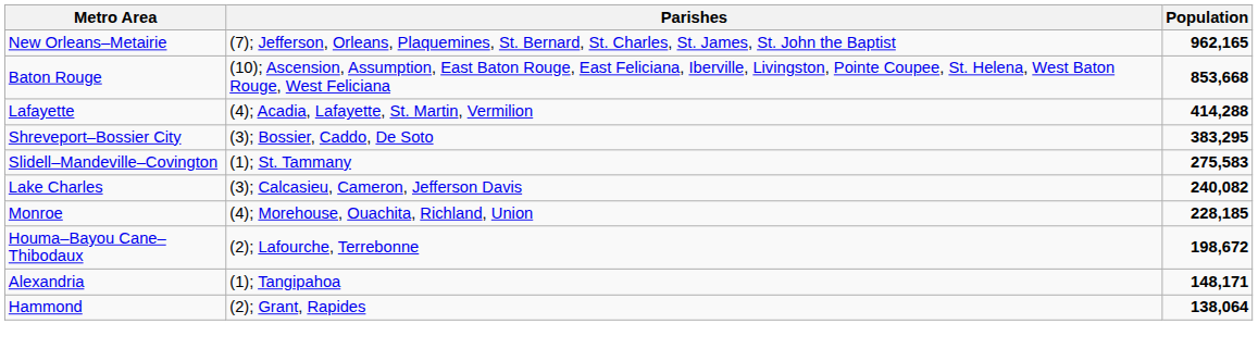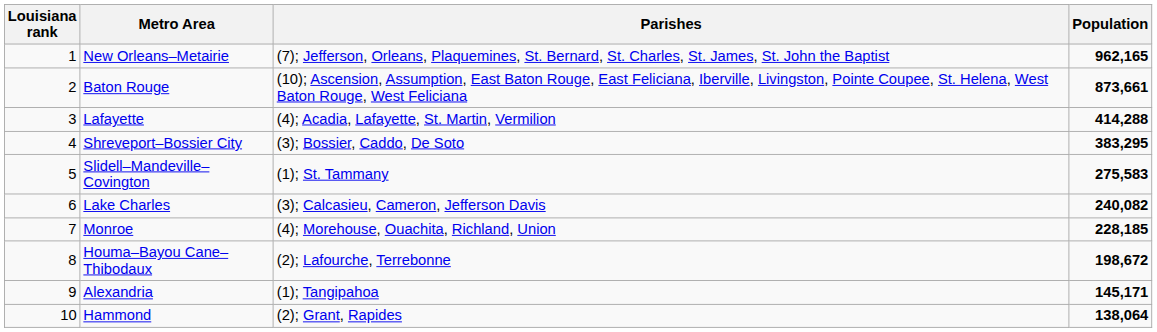 <table class="wikitable">
 <tr>
+<th>Louisiana<br>rank</th>
 <th>Metro Area</th>
 <th>Parishes</th>
 <th>Population</th>
 </tr>
 <tr>
+<td align=right>1</td>
 <td><a href='#'>New Orleans–Metairie</a></td>
 <td>(7); <a href='#'>Jefferson</a>, <a href='#'>Orleans</a>, <a href='#'>Plaquemines</a>, <a href='#'>St. Bernard</a>, <a href='#'>St. Charles</a>, <a href='#'>St. James</a>, <a href='#'>St. John the Baptist</a></td>
 <td align=right><strong>962,165</strong></td>
 </tr>
 <tr>
+<td align=right>2</td>
 <td><a href='#'>Baton Rouge</a></td>
 <td>(10); <a href='#'>Ascension</a>, <a href='#'>Assumption</a>, <a href='#'>East Baton Rouge</a>, <a href='#'>East Feliciana</a>, <a href='#'>Iberville</a>, <a href='#'>Livingston</a>, <a href='#'>Pointe Coupee</a>, <a href='#'>St. Helena</a>, <a href='#'>West Baton Rouge</a>, <a href='#'>West Feliciana</a></td>
-<td align=right><strong>853,668</strong></td>
+<td align=right><strong>873,661</strong></td>
 </tr>
 <tr>
+<td align=right>3</td>
 <td><a href='#'>Lafayette</a></td>
 <td>(4); <a href='#'>Acadia</a>, <a href='#'>Lafayette</a>, <a href='#'>St. Martin</a>, <a href='#'>Vermilion</a></td>
 <td align=right><strong>414,288</strong></td>
 </tr>
 <tr>
+<td align=right>4</td>
 <td><a href='#'>Shreveport–Bossier City</a></td>
 <td>(3); <a href='#'>Bossier</a>, <a href='#'>Caddo</a>, <a href='#'>De Soto</a></td>
 <td align=right><strong>383,295</strong></td>
 </tr>
 <tr>
+<td align="right">5</td>
 <td><a href='#'>Slidell–Mandeville–Covington</a></td>
 <td>(1); <a href='#'>St. Tammany</a></td>
 <td align="right"><strong>275,583</strong></td>
 </tr>
 <tr>
+<td align="right">6</td>
 <td><a href='#'>Lake Charles</a></td>
 <td>(3); <a href='#'>Calcasieu</a>, <a href='#'>Cameron</a>, <a href='#'>Jefferson Davis</a></td>
 <td align="right"><strong>240,082</strong></td>
 </tr>
 <tr>
+<td align="right">7</td>
 <td><a href='#'>Monroe</a></td>
 <td>(4); <a href='#'>Morehouse</a>, <a href='#'>Ouachita</a>, <a href='#'>Richland</a>, <a href='#'>Union</a></td>
 <td align=right><strong>228,185</strong></td>
 </tr>
 <tr>
+<td align="right">8</td>
 <td><a href='#'>Houma–Bayou Cane–Thibodaux</a></td>
 <td>(2); <a href='#'>Lafourche</a>, <a href='#'>Terrebonne</a></td>
 <td align="right"><strong>198,672</strong></td>
 </tr>
 <tr>
+<td align="right">9</td>
 <td><a href='#'>Alexandria</a></td>
 <td>(1); <a href='#'>Tangipahoa</a></td>
-<td align=right><strong>148,171</strong></td>
+<td align=right><strong>145,171</strong></td>
 </tr>
 <tr>
+<td align="right">10</td>
 <td><a href='#'>Hammond</a></td>
 <td>(2); <a href='#'>Grant</a>, <a href='#'>Rapides</a></td>
 <td align=right><strong>138,064</strong></td>
 </tr>
 </table>
